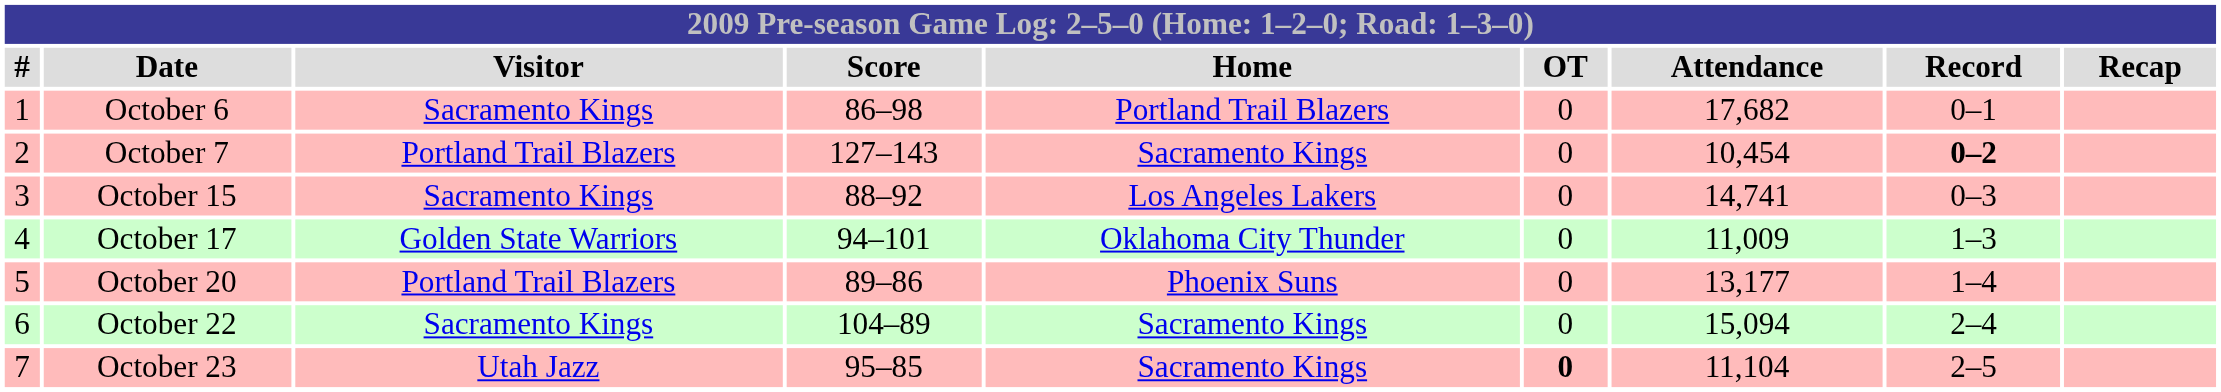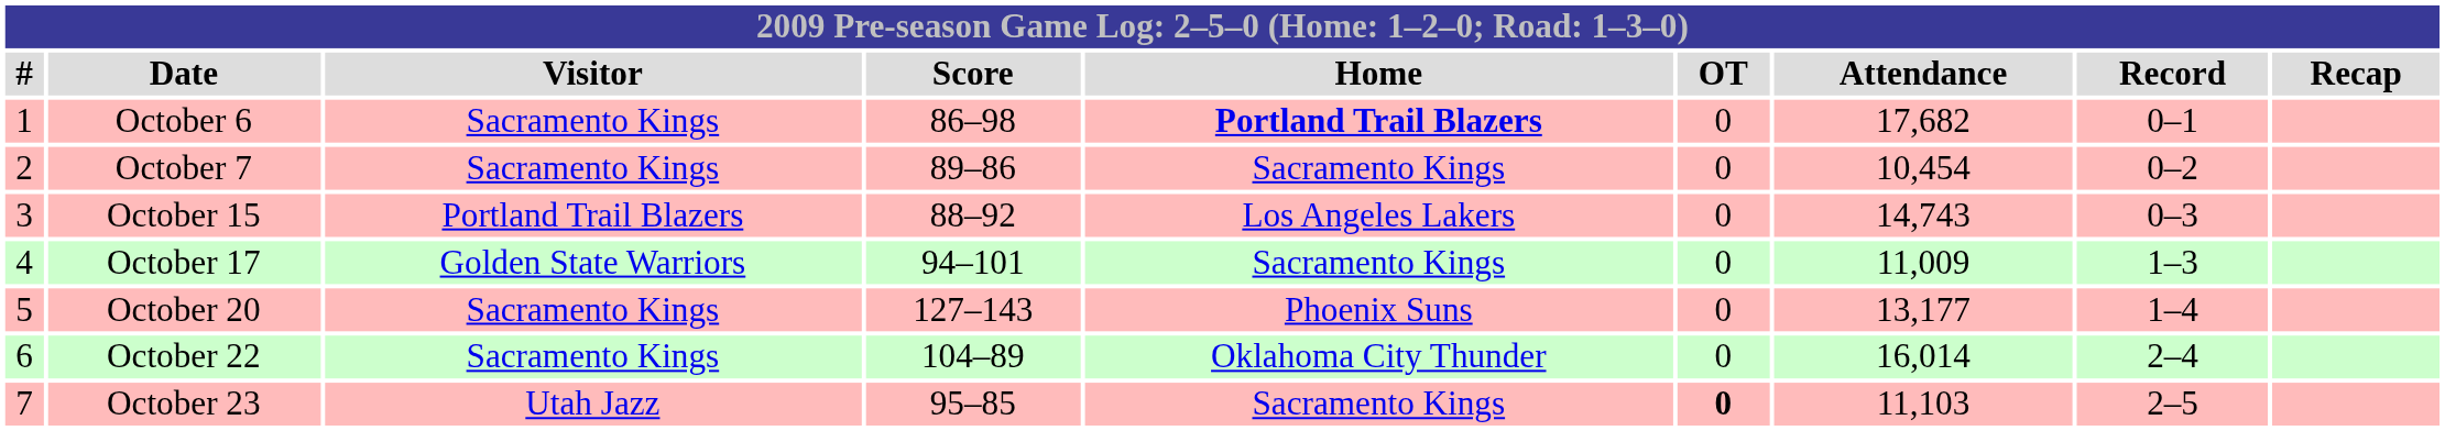 <table class="toccolours collapsible"  style="width:90%; clear:both; margin:1.5em auto; text-align:center;">
 <tr>
 <th colspan=11 style="background:#393997; color:silver;">2009 Pre-season Game Log: 2–5–0 (Home: 1–2–0; Road: 1–3–0)</th>
 </tr>
 <tr style="text-align:center; background:#ddd;">
 <td><strong>#</strong></td>
 <td><strong>Date</strong></td>
 <td><strong>Visitor</strong></td>
 <td><strong>Score</strong></td>
 <td><strong>Home</strong></td>
 <td><strong>OT</strong></td>
 <td><strong>Attendance</strong></td>
 <td><strong>Record</strong></td>
 <td><strong>Recap</strong></td>
 </tr>
 <tr style="text-align:center; background:#fbb;">
 <td>1</td>
 <td>October 6</td>
 <td><a href='#'>Sacramento Kings</a></td>
 <td>86–98</td>
-<td><a href='#'>Portland Trail Blazers</a></td>
+<td><strong><a href='#'>Portland Trail Blazers</a></strong></td>
 <td>0</td>
 <td>17,682</td>
 <td>0–1</td>
 <td></td>
 </tr>
 <tr style="text-align:center; background:#fbb;">
 <td>2</td>
 <td>October 7</td>
-<td><a href='#'>Portland Trail Blazers</a></td>
-<td>127–143</td>
+<td><a href='#'>Sacramento Kings</a></td>
+<td>89–86</td>
 <td><a href='#'>Sacramento Kings</a></td>
 <td>0</td>
 <td>10,454</td>
-<td><strong>0–2</strong></td>
+<td>0–2</td>
 <td></td>
 </tr>
 <tr style="text-align:center; background:#fbb;">
 <td>3</td>
 <td>October 15</td>
-<td><a href='#'>Sacramento Kings</a></td>
+<td><a href='#'>Portland Trail Blazers</a></td>
 <td>88–92</td>
 <td><a href='#'>Los Angeles Lakers</a></td>
 <td>0</td>
-<td>14,741</td>
+<td>14,743</td>
 <td>0–3</td>
 <td></td>
 </tr>
 <tr style="text-align:center; background:#cfc;">
 <td>4</td>
 <td>October 17</td>
 <td><a href='#'>Golden State Warriors</a></td>
 <td>94–101</td>
-<td><a href='#'>Oklahoma City Thunder</a></td>
+<td><a href='#'>Sacramento Kings</a></td>
 <td>0</td>
 <td>11,009</td>
 <td>1–3</td>
 <td></td>
 </tr>
 <tr style="text-align:center; background:#fbb;">
 <td>5</td>
 <td>October 20</td>
-<td><a href='#'>Portland Trail Blazers</a></td>
-<td>89–86</td>
+<td><a href='#'>Sacramento Kings</a></td>
+<td>127–143</td>
 <td><a href='#'>Phoenix Suns</a></td>
 <td>0</td>
 <td>13,177</td>
 <td>1–4</td>
 <td></td>
 </tr>
 <tr style="text-align:center; background:#cfc;">
 <td>6</td>
 <td>October 22</td>
 <td><a href='#'>Sacramento Kings</a></td>
 <td>104–89</td>
-<td><a href='#'>Sacramento Kings</a></td>
+<td><a href='#'>Oklahoma City Thunder</a></td>
 <td>0</td>
-<td>15,094</td>
+<td>16,014</td>
 <td>2–4</td>
 <td></td>
 </tr>
 <tr style="text-align:center; background:#fbb;">
 <td>7</td>
 <td>October 23</td>
 <td><a href='#'>Utah Jazz</a></td>
 <td>95–85</td>
 <td><a href='#'>Sacramento Kings</a></td>
 <td><strong>0</strong></td>
-<td>11,104</td>
+<td>11,103</td>
 <td>2–5</td>
 <td></td>
 </tr>
 </table>
